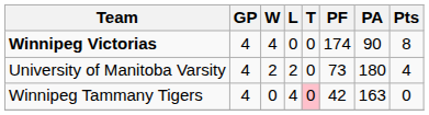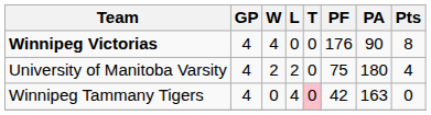 <table class="wikitable">
 <tr>
 <th>Team</th>
 <th>GP</th>
 <th>W</th>
 <th>L</th>
 <th>T</th>
 <th>PF</th>
 <th>PA</th>
 <th>Pts</th>
 </tr>
 <tr align="center">
 <td align="left"><strong>Winnipeg Victorias</strong></td>
 <td>4</td>
 <td>4</td>
 <td>0</td>
 <td>0</td>
-<td>174</td>
+<td>176</td>
 <td>90</td>
 <td>8</td>
 </tr>
 <tr align="center">
 <td align="left">University of Manitoba Varsity</td>
 <td>4</td>
 <td>2</td>
 <td>2</td>
 <td>0</td>
-<td>73</td>
+<td>75</td>
 <td>180</td>
 <td>4</td>
 </tr>
 <tr align="center">
 <td align="left">Winnipeg Tammany Tigers</td>
 <td>4</td>
 <td>0</td>
 <td>4</td>
 <td style="background: pink;">0</td>
 <td>42</td>
 <td>163</td>
 <td>0</td>
 </tr>
 <tr align="center">
 </tr>
 </table>
